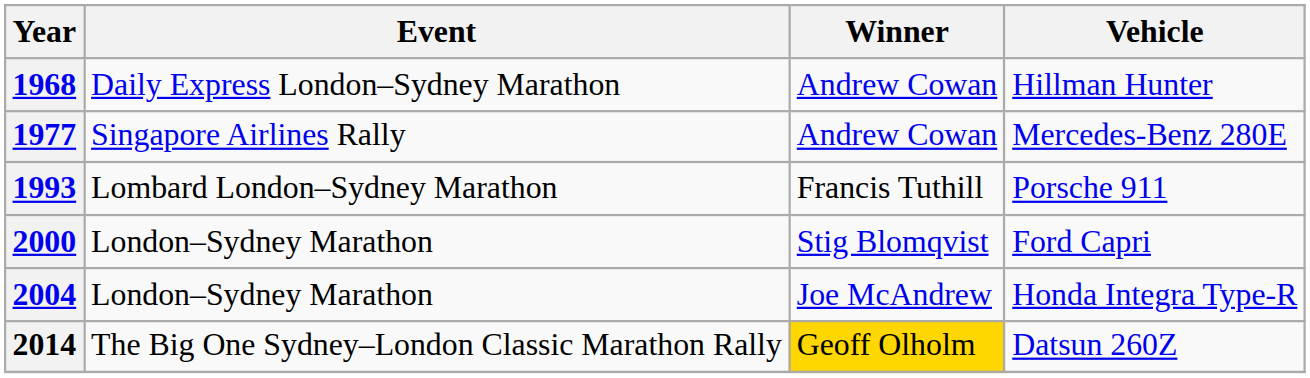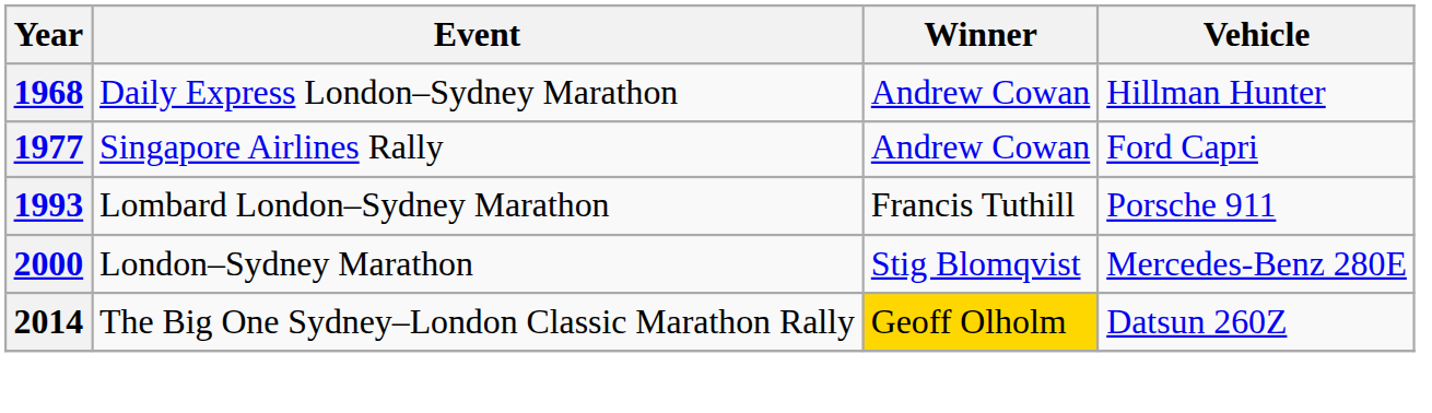 <table class="wikitable" style="font-size:90%;">
 <tr>
 <th>Year</th>
 <th>Event</th>
 <th>Winner</th>
 <th>Vehicle</th>
 </tr>
 <tr>
 <th><a href='#'>1968</a></th>
 <td><a href='#'>Daily Express</a> London–Sydney Marathon</td>
 <td> <a href='#'>Andrew Cowan</a></td>
 <td><a href='#'>Hillman Hunter</a></td>
 </tr>
 <tr>
 <th><a href='#'>1977</a></th>
 <td><a href='#'>Singapore Airlines</a> Rally</td>
 <td> <a href='#'>Andrew Cowan</a></td>
-<td><a href='#'>Mercedes-Benz 280E</a></td>
+<td><a href='#'>Ford Capri</a></td>
 </tr>
 <tr>
 <th><a href='#'>1993</a></th>
 <td>Lombard London–Sydney Marathon</td>
 <td> Francis Tuthill</td>
 <td><a href='#'>Porsche 911</a></td>
 </tr>
 <tr>
 <th><a href='#'>2000</a></th>
 <td>London–Sydney Marathon</td>
 <td> <a href='#'>Stig Blomqvist</a></td>
-<td><a href='#'>Ford Capri</a></td>
-</tr>
-<tr>
-<th><a href='#'>2004</a></th>
-<td>London–Sydney Marathon</td>
-<td> <a href='#'>Joe McAndrew</a></td>
-<td><a href='#'>Honda Integra Type-R</a></td>
+<td><a href='#'>Mercedes-Benz 280E</a></td>
 </tr>
 <tr>
 <th>2014</th>
 <td>The Big One Sydney–London Classic Marathon Rally</td>
 <td style="background: gold;"> Geoff Olholm</td>
 <td><a href='#'>Datsun 260Z</a></td>
 </tr>
 <tr>
 </tr>
 </table>
